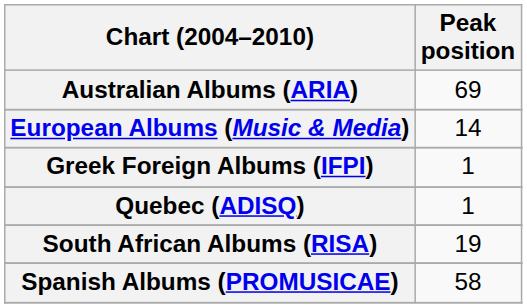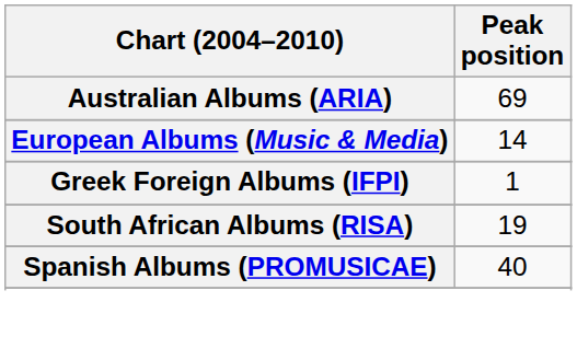 <table class="wikitable sortable plainrowheaders" style="text-align:center">
 <tr>
 <th scope="col">Chart (2004–2010)</th>
 <th scope="col">Peak<br>position</th>
 </tr>
 <tr>
 <th scope="row">Australian Albums (<a href='#'>ARIA</a>)</th>
 <td>69</td>
 </tr>
 <tr>
 </tr>
 <tr>
 </tr>
 <tr>
 </tr>
 <tr>
 </tr>
 <tr>
 </tr>
 <tr>
 </tr>
 <tr>
 <th scope="row"><a href='#'>European Albums</a> (<em><a href='#'>Music & Media</a></em>)</th>
 <td>14</td>
 </tr>
 <tr>
 </tr>
 <tr>
 </tr>
 <tr>
 </tr>
 <tr>
 <th scope="row">Greek Foreign Albums (<a href='#'>IFPI</a>)</th>
 <td>1</td>
 </tr>
 <tr>
 </tr>
 <tr>
 </tr>
 <tr>
 </tr>
 <tr>
-<th scope="row">Quebec (<a href='#'>ADISQ</a>)</th>
-<td>1</td>
-</tr>
-<tr>
 </tr>
 <tr>
 <th scope="row">South African Albums (<a href='#'>RISA</a>)</th>
 <td>19</td>
 </tr>
 <tr>
 </tr>
 <tr>
 <th scope="row">Spanish Albums (<a href='#'>PROMUSICAE</a>)</th>
-<td>58</td>
+<td>40</td>
 </tr>
 <tr>
 </tr>
 <tr>
 </tr>
 <tr>
 </tr>
 </table>
